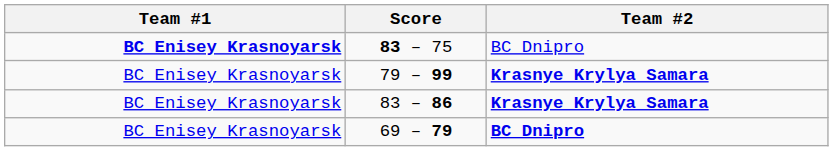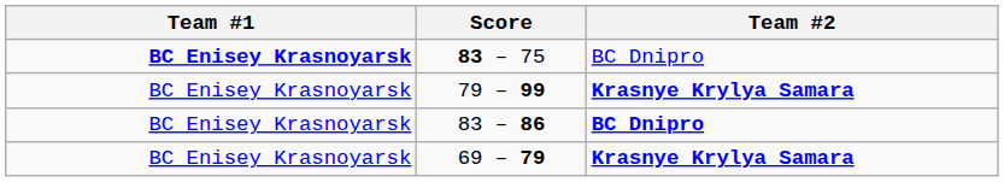 <table class=wikitable style="text-align:center">
 <tr>
 <th width=250>Team #1</th>
 <th width=100>Score</th>
 <th width=250>Team #2</th>
 </tr>
 <tr>
 <td align=right><strong><a href='#'>BC Enisey Krasnoyarsk</a></strong> </td>
 <td><strong>83</strong> – 75</td>
 <td align=left> <a href='#'>BC Dnipro</a></td>
 </tr>
 <tr>
 <td align=right><a href='#'>BC Enisey Krasnoyarsk</a> </td>
 <td>79 – <strong>99</strong></td>
 <td align=left> <strong><a href='#'>Krasnye Krylya Samara</a></strong></td>
 </tr>
 <tr>
 <td align=right><a href='#'>BC Enisey Krasnoyarsk</a> </td>
 <td>83 – <strong>86</strong></td>
-<td align=left> <strong><a href='#'>Krasnye Krylya Samara</a></strong></td>
+<td align=left> <strong><a href='#'>BC Dnipro</a></strong></td>
 </tr>
 <tr>
 <td align=right><a href='#'>BC Enisey Krasnoyarsk</a> </td>
 <td>69 – <strong>79</strong></td>
-<td align=left> <strong><a href='#'>BC Dnipro</a></strong></td>
+<td align=left> <strong><a href='#'>Krasnye Krylya Samara</a></strong></td>
 </tr>
 </table>
